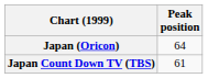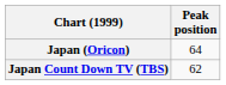 <table class="wikitable plainrowheaders">
 <tr>
 <th>Chart (1999)</th>
 <th>Peak<br>position</th>
 </tr>
 <tr>
 <th scope="row">Japan (<a href='#'>Oricon</a>)</th>
 <td style="text-align:center;">64</td>
 </tr>
 <tr>
 <th scope="row">Japan <a href='#'>Count Down TV</a> (<a href='#'>TBS</a>)</th>
-<td style="text-align:center;">61</td>
+<td style="text-align:center;">62</td>
 </tr>
 </table>
